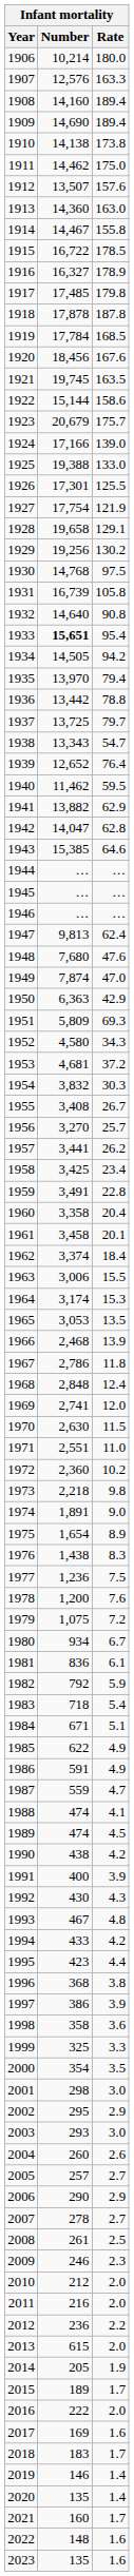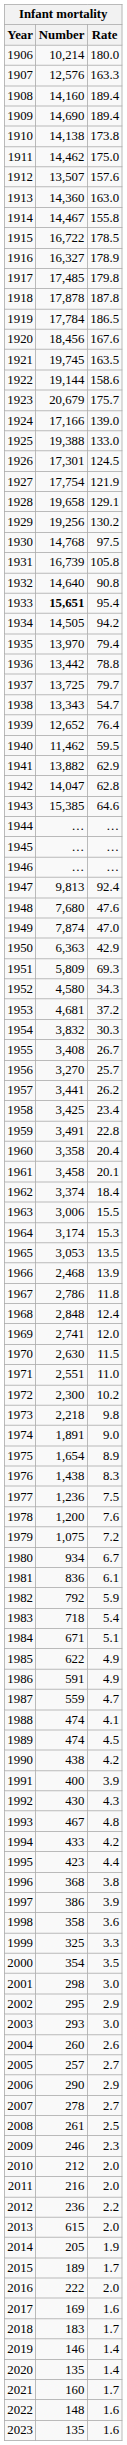 <table class="wikitable mw-collapsible mw-collapsed sortable" style="text-align:right">
 <tr>
 <th colspan="3">Infant mortality</th>
 </tr>
 <tr>
 <th>Year</th>
 <th>Number</th>
 <th>Rate</th>
 </tr>
 <tr>
 <td>1906</td>
 <td>10,214</td>
 <td>180.0</td>
 </tr>
 <tr>
 <td>1907</td>
 <td>12,576</td>
 <td>163.3</td>
 </tr>
 <tr>
 <td>1908</td>
 <td>14,160</td>
 <td>189.4</td>
 </tr>
 <tr>
 <td>1909</td>
 <td align="right">14,690</td>
 <td align="right">189.4</td>
 </tr>
 <tr>
 <td>1910</td>
 <td align="right">14,138</td>
 <td align="right">173.8</td>
 </tr>
 <tr>
 <td>1911</td>
 <td align="right">14,462</td>
 <td align="right">175.0</td>
 </tr>
 <tr>
 <td>1912</td>
 <td align="right">13,507</td>
 <td align="right">157.6</td>
 </tr>
 <tr>
 <td>1913</td>
 <td align="right">14,360</td>
 <td align="right">163.0</td>
 </tr>
 <tr>
 <td>1914</td>
 <td align="right">14,467</td>
 <td align="right">155.8</td>
 </tr>
 <tr>
 <td>1915</td>
 <td align="right">16,722</td>
 <td align="right">178.5</td>
 </tr>
 <tr>
 <td>1916</td>
 <td align="right">16,327</td>
 <td align="right">178.9</td>
 </tr>
 <tr>
 <td>1917</td>
 <td align="right">17,485</td>
 <td align="right">179.8</td>
 </tr>
 <tr>
 <td>1918</td>
 <td align="right">17,878</td>
 <td align="right">187.8</td>
 </tr>
 <tr>
 <td>1919</td>
 <td align="right">17,784</td>
-<td align="right">168.5</td>
+<td align="right">186.5</td>
 </tr>
 <tr>
 <td>1920</td>
 <td align="right">18,456</td>
 <td align="right">167.6</td>
 </tr>
 <tr>
 <td>1921</td>
 <td align="right">19,745</td>
 <td align="right">163.5</td>
 </tr>
 <tr>
 <td>1922</td>
-<td align="right">15,144</td>
+<td align="right">19,144</td>
 <td align="right">158.6</td>
 </tr>
 <tr>
 <td>1923</td>
 <td align="right">20,679</td>
 <td align="right">175.7</td>
 </tr>
 <tr>
 <td>1924</td>
 <td align="right">17,166</td>
 <td align="right">139.0</td>
 </tr>
 <tr>
 <td>1925</td>
 <td align="right">19,388</td>
 <td align="right">133.0</td>
 </tr>
 <tr>
 <td>1926</td>
 <td align="right">17,301</td>
-<td align="right">125.5</td>
+<td align="right">124.5</td>
 </tr>
 <tr>
 <td>1927</td>
 <td align="right">17,754</td>
 <td align="right">121.9</td>
 </tr>
 <tr>
 <td>1928</td>
 <td align="right">19,658</td>
 <td align="right">129.1</td>
 </tr>
 <tr>
 <td>1929</td>
 <td align="right">19,256</td>
 <td align="right">130.2</td>
 </tr>
 <tr>
 <td>1930</td>
 <td align="right">14,768</td>
 <td align="right">97.5</td>
 </tr>
 <tr>
 <td>1931</td>
 <td align="right">16,739</td>
 <td align="right">105.8</td>
 </tr>
 <tr>
 <td>1932</td>
 <td align="right">14,640</td>
 <td align="right">90.8</td>
 </tr>
 <tr>
 <td>1933</td>
 <td align="right"><strong>15,651</strong></td>
 <td align="right">95.4</td>
 </tr>
 <tr>
 <td>1934</td>
 <td align="right">14,505</td>
 <td align="right">94.2</td>
 </tr>
 <tr>
 <td>1935</td>
 <td align="right">13,970</td>
 <td align="right">79.4</td>
 </tr>
 <tr>
 <td>1936</td>
 <td align="right">13,442</td>
 <td align="right">78.8</td>
 </tr>
 <tr>
 <td>1937</td>
 <td align="right">13,725</td>
 <td align="right">79.7</td>
 </tr>
 <tr>
 <td>1938</td>
 <td align="right">13,343</td>
 <td align="right">54.7</td>
 </tr>
 <tr>
 <td>1939</td>
 <td align="right">12,652</td>
 <td align="right">76.4</td>
 </tr>
 <tr>
 <td>1940</td>
 <td align="right">11,462</td>
 <td align="right">59.5</td>
 </tr>
 <tr>
 <td>1941</td>
 <td align="right">13,882</td>
 <td align="right">62.9</td>
 </tr>
 <tr>
 <td>1942</td>
 <td align="right">14,047</td>
 <td align="right">62.8</td>
 </tr>
 <tr>
 <td>1943</td>
 <td align="right">15,385</td>
 <td align="right">64.6</td>
 </tr>
 <tr>
 <td>1944</td>
 <td>…</td>
 <td>…</td>
 </tr>
 <tr>
 <td>1945</td>
 <td>…</td>
 <td>…</td>
 </tr>
 <tr>
 <td>1946</td>
 <td>…</td>
 <td>…</td>
 </tr>
 <tr>
 <td>1947</td>
 <td align="right">9,813</td>
-<td align="right">62.4</td>
+<td align="right">92.4</td>
 </tr>
 <tr>
 <td>1948</td>
 <td align="right">7,680</td>
 <td align="right">47.6</td>
 </tr>
 <tr>
 <td>1949</td>
 <td>7,874</td>
 <td>47.0</td>
 </tr>
 <tr>
 <td>1950</td>
 <td>6,363</td>
 <td>42.9</td>
 </tr>
 <tr>
 <td>1951</td>
 <td>5,809</td>
 <td>69.3</td>
 </tr>
 <tr>
 <td>1952</td>
 <td align="right">4,580</td>
 <td align="right">34.3</td>
 </tr>
 <tr>
 <td>1953</td>
 <td align="right">4,681</td>
 <td align="right">37.2</td>
 </tr>
 <tr>
 <td>1954</td>
 <td align="right">3,832</td>
 <td align="right">30.3</td>
 </tr>
 <tr>
 <td>1955</td>
 <td align="right">3,408</td>
 <td align="right">26.7</td>
 </tr>
 <tr>
 <td>1956</td>
 <td align="right">3,270</td>
 <td align="right">25.7</td>
 </tr>
 <tr>
 <td>1957</td>
 <td align="right">3,441</td>
 <td align="right">26.2</td>
 </tr>
 <tr>
 <td>1958</td>
 <td align="right">3,425</td>
 <td align="right">23.4</td>
 </tr>
 <tr>
 <td>1959</td>
 <td align="right">3,491</td>
 <td align="right">22.8</td>
 </tr>
 <tr>
 <td>1960</td>
 <td align="right">3,358</td>
 <td align="right">20.4</td>
 </tr>
 <tr>
 <td>1961</td>
 <td align="right">3,458</td>
 <td align="right">20.1</td>
 </tr>
 <tr>
 <td>1962</td>
 <td align="right">3,374</td>
 <td align="right">18.4</td>
 </tr>
 <tr>
 <td>1963</td>
 <td align="right">3,006</td>
 <td align="right">15.5</td>
 </tr>
 <tr>
 <td>1964</td>
 <td align="right">3,174</td>
 <td align="right">15.3</td>
 </tr>
 <tr>
 <td>1965</td>
 <td align="right">3,053</td>
 <td align="right">13.5</td>
 </tr>
 <tr>
 <td>1966</td>
 <td align="right">2,468</td>
 <td align="right">13.9</td>
 </tr>
 <tr>
 <td>1967</td>
 <td align="right">2,786</td>
 <td align="right">11.8</td>
 </tr>
 <tr>
 <td>1968</td>
 <td align="right">2,848</td>
 <td align="right">12.4</td>
 </tr>
 <tr>
 <td>1969</td>
 <td align="right">2,741</td>
 <td align="right">12.0</td>
 </tr>
 <tr>
 <td>1970</td>
 <td align="right">2,630</td>
 <td align="right">11.5</td>
 </tr>
 <tr>
 <td>1971</td>
 <td align="right">2,551</td>
 <td align="right">11.0</td>
 </tr>
 <tr>
 <td>1972</td>
-<td align="right">2,360</td>
+<td align="right">2,300</td>
 <td align="right">10.2</td>
 </tr>
 <tr>
 <td>1973</td>
 <td align="right">2,218</td>
 <td align="right">9.8</td>
 </tr>
 <tr>
 <td>1974</td>
 <td align="right">1,891</td>
 <td align="right">9.0</td>
 </tr>
 <tr>
 <td>1975</td>
 <td align="right">1,654</td>
 <td align="right">8.9</td>
 </tr>
 <tr>
 <td>1976</td>
 <td align="right">1,438</td>
 <td align="right">8.3</td>
 </tr>
 <tr>
 <td>1977</td>
 <td align="right">1,236</td>
 <td align="right">7.5</td>
 </tr>
 <tr>
 <td>1978</td>
 <td align="right">1,200</td>
 <td align="right">7.6</td>
 </tr>
 <tr>
 <td>1979</td>
 <td align="right">1,075</td>
 <td align="right">7.2</td>
 </tr>
 <tr>
 <td>1980</td>
 <td align="right">934</td>
 <td align="right">6.7</td>
 </tr>
 <tr>
 <td>1981</td>
 <td align="right">836</td>
 <td align="right">6.1</td>
 </tr>
 <tr>
 <td>1982</td>
 <td align="right">792</td>
 <td align="right">5.9</td>
 </tr>
 <tr>
 <td>1983</td>
 <td align="right">718</td>
 <td align="right">5.4</td>
 </tr>
 <tr>
 <td>1984</td>
 <td align="right">671</td>
 <td align="right">5.1</td>
 </tr>
 <tr>
 <td>1985</td>
 <td align="right">622</td>
 <td align="right">4.9</td>
 </tr>
 <tr>
 <td>1986</td>
 <td align="right">591</td>
 <td align="right">4.9</td>
 </tr>
 <tr>
 <td>1987</td>
 <td align="right">559</td>
 <td align="right">4.7</td>
 </tr>
 <tr>
 <td>1988</td>
 <td align="right">474</td>
 <td align="right">4.1</td>
 </tr>
 <tr>
 <td>1989</td>
 <td align="right">474</td>
 <td align="right">4.5</td>
 </tr>
 <tr>
 <td>1990</td>
 <td align="right">438</td>
 <td align="right">4.2</td>
 </tr>
 <tr>
 <td>1991</td>
 <td align="right">400</td>
 <td align="right">3.9</td>
 </tr>
 <tr>
 <td>1992</td>
 <td align="right">430</td>
 <td align="right">4.3</td>
 </tr>
 <tr>
 <td>1993</td>
 <td align="right">467</td>
 <td align="right">4.8</td>
 </tr>
 <tr>
 <td>1994</td>
 <td align="right">433</td>
 <td align="right">4.2</td>
 </tr>
 <tr>
 <td>1995</td>
 <td align="right">423</td>
 <td align="right">4.4</td>
 </tr>
 <tr>
 <td>1996</td>
 <td align="right">368</td>
 <td align="right">3.8</td>
 </tr>
 <tr>
 <td>1997</td>
 <td align="right">386</td>
 <td align="right">3.9</td>
 </tr>
 <tr>
 <td>1998</td>
 <td align="right">358</td>
 <td align="right">3.6</td>
 </tr>
 <tr>
 <td>1999</td>
 <td align="right">325</td>
 <td align="right">3.3</td>
 </tr>
 <tr>
 <td>2000</td>
 <td>354</td>
 <td align="right">3.5</td>
 </tr>
 <tr>
 <td>2001</td>
 <td>298</td>
 <td align="right">3.0</td>
 </tr>
 <tr>
 <td>2002</td>
 <td>295</td>
 <td align="right">2.9</td>
 </tr>
 <tr>
 <td>2003</td>
 <td>293</td>
 <td align="right">3.0</td>
 </tr>
 <tr>
 <td>2004</td>
 <td>260</td>
 <td align="right">2.6</td>
 </tr>
 <tr>
 <td>2005</td>
 <td>257</td>
 <td align="right">2.7</td>
 </tr>
 <tr>
 <td>2006</td>
 <td>290</td>
 <td align="right">2.9</td>
 </tr>
 <tr>
 <td>2007</td>
 <td>278</td>
 <td align="right">2.7</td>
 </tr>
 <tr>
 <td>2008</td>
 <td>261</td>
 <td align="right">2.5</td>
 </tr>
 <tr>
 <td>2009</td>
 <td>246</td>
 <td align="right">2.3</td>
 </tr>
 <tr>
 <td>2010</td>
 <td>212</td>
 <td align="right">2.0</td>
 </tr>
 <tr>
 <td>2011</td>
 <td>216</td>
 <td align="right">2.0</td>
 </tr>
 <tr>
 <td>2012</td>
 <td>236</td>
 <td align="right">2.2</td>
 </tr>
 <tr>
 <td>2013</td>
 <td>615</td>
 <td align="right">2.0</td>
 </tr>
 <tr>
 <td>2014</td>
 <td>205</td>
 <td align="right">1.9</td>
 </tr>
 <tr>
 <td>2015</td>
 <td>189</td>
 <td align="right">1.7</td>
 </tr>
 <tr>
 <td>2016</td>
 <td>222</td>
 <td align="right">2.0</td>
 </tr>
 <tr>
 <td>2017</td>
 <td>169</td>
 <td align="right">1.6</td>
 </tr>
 <tr>
 <td>2018</td>
 <td>183</td>
 <td align="right">1.7</td>
 </tr>
 <tr>
 <td>2019</td>
 <td>146</td>
 <td align="right">1.4</td>
 </tr>
 <tr>
 <td>2020</td>
 <td>135</td>
 <td align="right">1.4</td>
 </tr>
 <tr>
 <td>2021</td>
 <td>160</td>
 <td align="right">1.7</td>
 </tr>
 <tr>
 <td>2022</td>
 <td>148</td>
 <td align="right">1.6</td>
 </tr>
 <tr>
 <td>2023</td>
 <td>135</td>
 <td align="right">1.6</td>
 </tr>
 </table>
